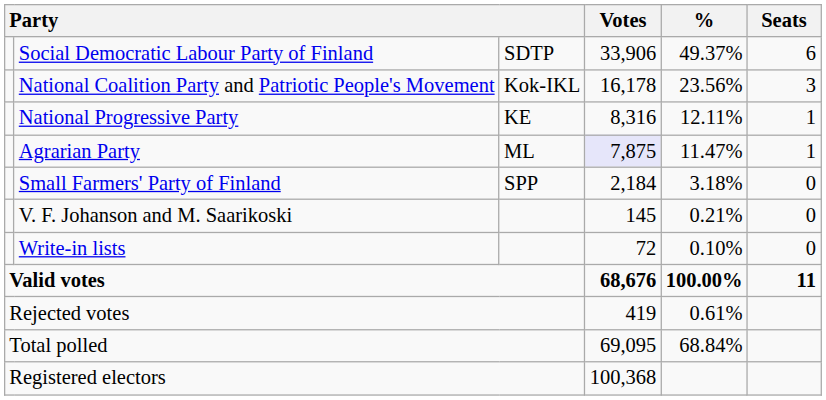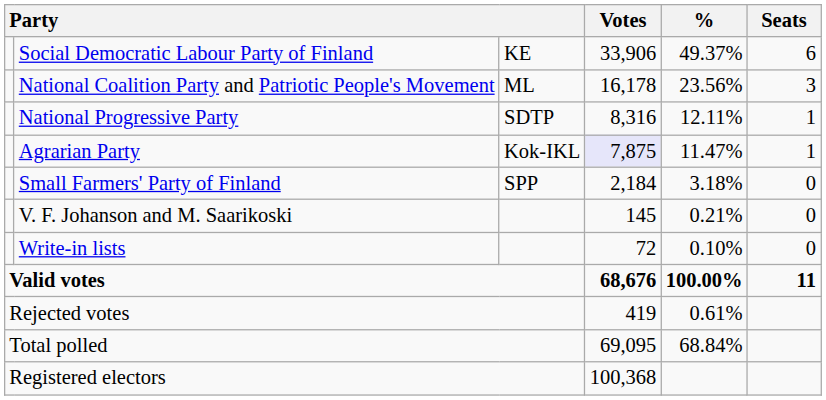 <table class="wikitable" border="1" style="text-align:right;">
 <tr>
 <th style="text-align:left;" colspan=3>Party</th>
 <th align=center width="50">Votes</th>
 <th align=center width="50">%</th>
 <th align=center width="50">Seats</th>
 </tr>
 <tr>
 <td></td>
 <td align=left style="white-space: nowrap;"><a href='#'>Social Democratic Labour Party of Finland</a></td>
-<td align=left>SDTP</td>
+<td align=left>KE</td>
 <td>33,906</td>
 <td>49.37%</td>
 <td>6</td>
 </tr>
 <tr>
 <td></td>
 <td align=left><a href='#'>National Coalition Party</a> and <a href='#'>Patriotic People's Movement</a></td>
-<td align=left>Kok-IKL</td>
+<td align=left>ML</td>
 <td>16,178</td>
 <td>23.56%</td>
 <td>3</td>
 </tr>
 <tr>
 <td></td>
 <td align=left><a href='#'>National Progressive Party</a></td>
-<td align=left>KE</td>
+<td align=left>SDTP</td>
 <td>8,316</td>
 <td>12.11%</td>
 <td>1</td>
 </tr>
 <tr>
 <td></td>
 <td align=left><a href='#'>Agrarian Party</a></td>
-<td align=left>ML</td>
+<td align=left>Kok-IKL</td>
 <td style="background: lavender;">7,875</td>
 <td>11.47%</td>
 <td>1</td>
 </tr>
 <tr>
 <td></td>
 <td align=left><a href='#'>Small Farmers' Party of Finland</a></td>
 <td align=left>SPP</td>
 <td>2,184</td>
 <td>3.18%</td>
 <td>0</td>
 </tr>
 <tr>
 <td></td>
 <td align=left>V. F. Johanson and M. Saarikoski</td>
 <td align=left></td>
 <td>145</td>
 <td>0.21%</td>
 <td>0</td>
 </tr>
 <tr>
 <td></td>
 <td align=left><a href='#'>Write-in lists</a></td>
 <td align=left></td>
 <td>72</td>
 <td>0.10%</td>
 <td>0</td>
 </tr>
 <tr style="font-weight:bold">
 <td align=left colspan=3>Valid votes</td>
 <td>68,676</td>
 <td>100.00%</td>
 <td>11</td>
 </tr>
 <tr>
 <td align=left colspan=3>Rejected votes</td>
 <td>419</td>
 <td>0.61%</td>
 <td></td>
 </tr>
 <tr>
 <td align=left colspan=3>Total polled</td>
 <td>69,095</td>
 <td>68.84%</td>
 <td></td>
 </tr>
 <tr>
 <td align=left colspan=3>Registered electors</td>
 <td>100,368</td>
 <td></td>
 <td></td>
 </tr>
 </table>
